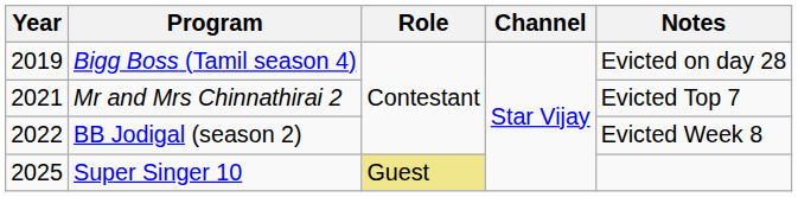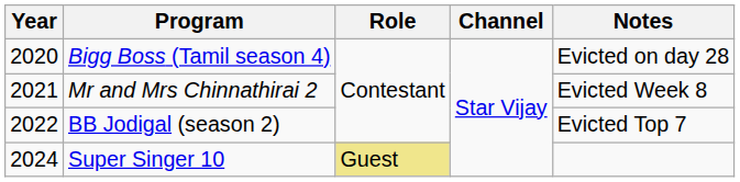 <table class="wikitable sortable">
 <tr>
 <th>Year</th>
 <th>Program</th>
 <th>Role</th>
 <th>Channel</th>
 <th>Notes</th>
 </tr>
 <tr>
-<td>2019</td>
+<td>2020</td>
 <td><a href='#'><em>Bigg Boss</em> (Tamil season 4)</a></td>
 <td rowspan="3">Contestant</td>
 <td rowspan="4"><a href='#'>Star Vijay</a></td>
 <td>Evicted on day 28</td>
 </tr>
 <tr>
 <td>2021</td>
 <td><em>Mr and Mrs Chinnathirai 2</em></td>
-<td>Evicted Top 7</td>
+<td>Evicted Week 8</td>
 </tr>
 <tr>
 <td>2022</td>
 <td><a href='#'>BB Jodigal</a> (season 2)</td>
-<td>Evicted Week 8</td>
+<td>Evicted Top 7</td>
 </tr>
 <tr>
-<td>2025</td>
+<td>2024</td>
 <td><a href='#'>Super Singer 10</a></td>
 <td style="background: khaki;">Guest</td>
 <td></td>
 </tr>
 </table>
